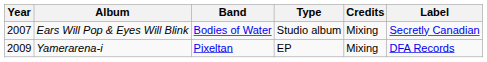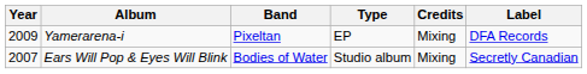 <table class="wikitable">
 <tr>
 <th><strong>Year</strong></th>
 <th><strong>Album</strong></th>
 <th><strong>Band</strong></th>
 <th><strong>Type</strong></th>
 <th><strong>Credits</strong></th>
 <th><strong>Label</strong></th>
 </tr>
 <tr>
+<td>2009</td>
+<td><em>Yamerarena-i</em></td>
+<td><a href='#'>Pixeltan</a></td>
+<td>EP</td>
+<td>Mixing</td>
+<td><a href='#'>DFA Records</a></td>
+</tr>
+<tr>
 <td>2007</td>
 <td><em>Ears Will Pop & Eyes Will Blink</em></td>
 <td><a href='#'>Bodies of Water</a></td>
 <td>Studio album</td>
 <td>Mixing</td>
 <td><a href='#'>Secretly Canadian</a></td>
 </tr>
-<tr>
-<td>2009</td>
-<td><em>Yamerarena-i</em></td>
-<td><a href='#'>Pixeltan</a></td>
-<td>EP</td>
-<td>Mixing</td>
-<td><a href='#'>DFA Records</a></td>
-</tr>
 </table>
